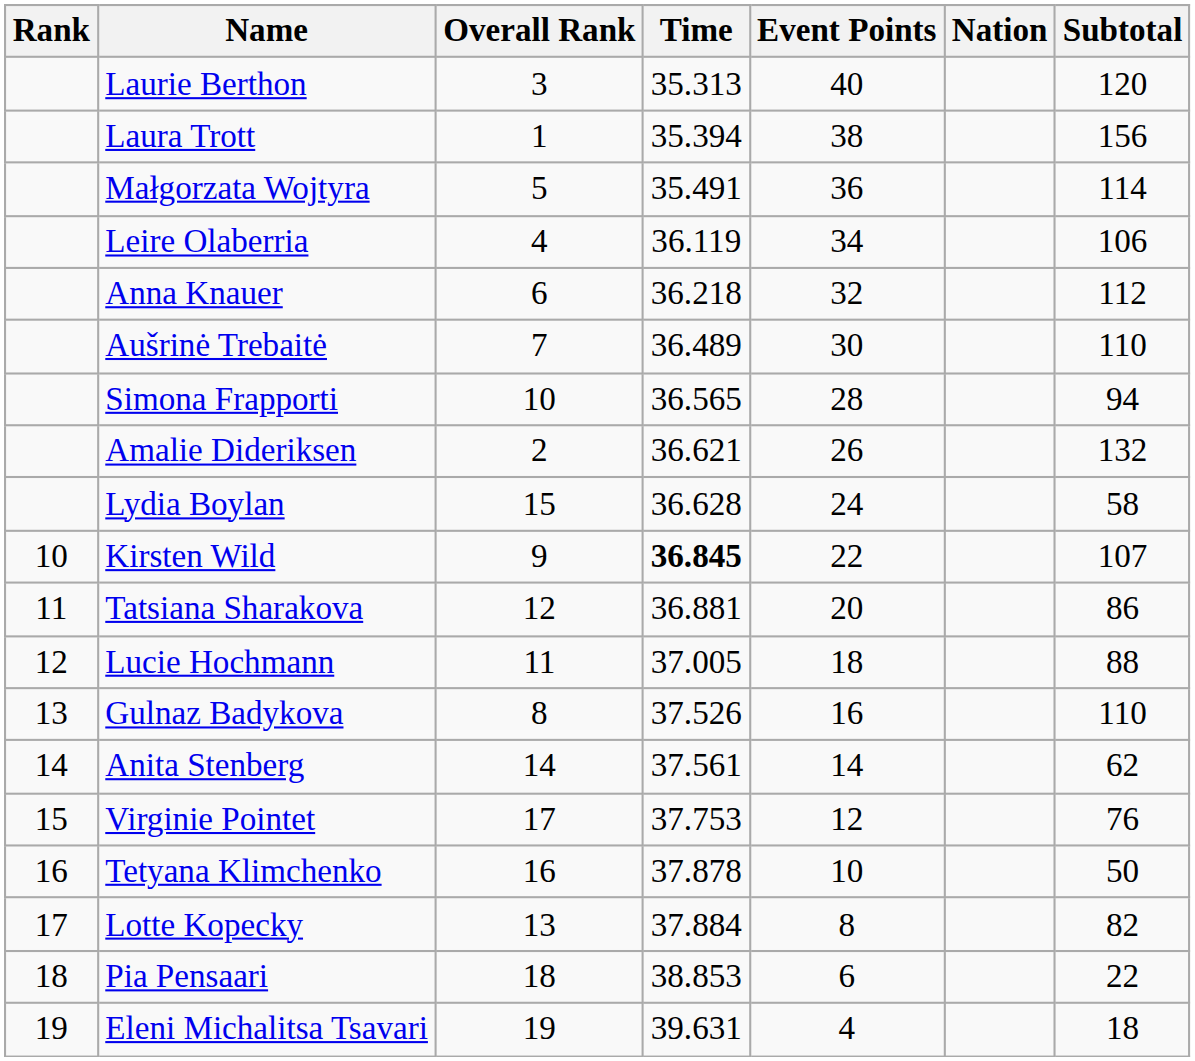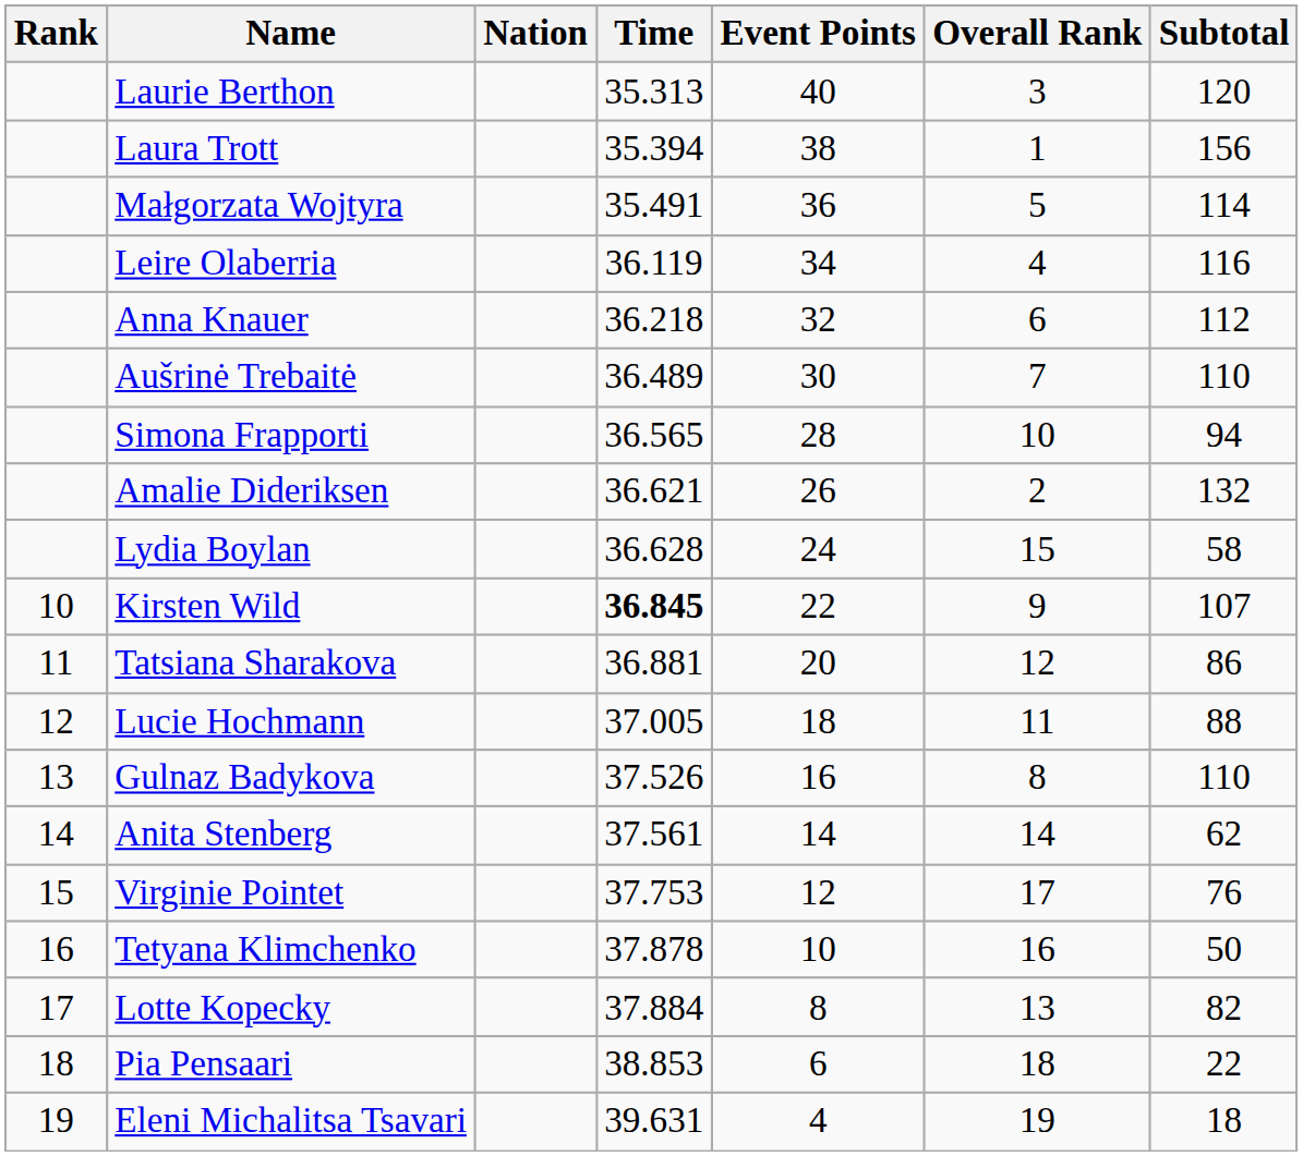 <table class="wikitable sortable" style="text-align:center">
 <tr>
 <th>Rank</th>
 <th>Name</th>
-<th>Overall Rank</th>
+<th>Nation</th>
 <th>Time</th>
 <th>Event Points</th>
-<th>Nation</th>
+<th>Overall Rank</th>
 <th>Subtotal</th>
 </tr>
 <tr>
 <td></td>
 <td align=left><a href='#'>Laurie Berthon</a></td>
-<td>3</td>
+<td align=left></td>
 <td>35.313</td>
 <td>40</td>
-<td align=left></td>
+<td>3</td>
 <td>120</td>
 </tr>
 <tr>
 <td></td>
 <td align=left><a href='#'>Laura Trott</a></td>
-<td>1</td>
+<td align=left></td>
 <td>35.394</td>
 <td>38</td>
-<td align=left></td>
+<td>1</td>
 <td>156</td>
 </tr>
 <tr>
 <td></td>
 <td align=left><a href='#'>Małgorzata Wojtyra</a></td>
-<td>5</td>
+<td align=left></td>
 <td>35.491</td>
 <td>36</td>
-<td align=left></td>
+<td>5</td>
 <td>114</td>
 </tr>
 <tr>
 <td></td>
 <td align=left><a href='#'>Leire Olaberria</a></td>
-<td>4</td>
+<td align=left></td>
 <td>36.119</td>
 <td>34</td>
-<td align=left></td>
-<td>106</td>
+<td>4</td>
+<td>116</td>
 </tr>
 <tr>
 <td></td>
 <td align=left><a href='#'>Anna Knauer</a></td>
-<td>6</td>
+<td align=left></td>
 <td>36.218</td>
 <td>32</td>
-<td align=left></td>
+<td>6</td>
 <td>112</td>
 </tr>
 <tr>
 <td></td>
 <td align=left><a href='#'>Aušrinė Trebaitė</a></td>
-<td>7</td>
+<td align=left></td>
 <td>36.489</td>
 <td>30</td>
-<td align=left></td>
+<td>7</td>
 <td>110</td>
 </tr>
 <tr>
 <td></td>
 <td align=left><a href='#'>Simona Frapporti</a></td>
-<td>10</td>
+<td align=left></td>
 <td>36.565</td>
 <td>28</td>
-<td align=left></td>
+<td>10</td>
 <td>94</td>
 </tr>
 <tr>
 <td></td>
 <td align=left><a href='#'>Amalie Dideriksen</a></td>
-<td>2</td>
+<td align=left></td>
 <td>36.621</td>
 <td>26</td>
-<td align=left></td>
+<td>2</td>
 <td>132</td>
 </tr>
 <tr>
 <td></td>
 <td align=left><a href='#'>Lydia Boylan</a></td>
-<td>15</td>
+<td align=left></td>
 <td>36.628</td>
 <td>24</td>
-<td align=left></td>
+<td>15</td>
 <td>58</td>
 </tr>
 <tr>
 <td>10</td>
 <td align=left><a href='#'>Kirsten Wild</a></td>
-<td>9</td>
+<td align=left></td>
 <td><strong>36.845</strong></td>
 <td>22</td>
-<td align=left></td>
+<td>9</td>
 <td>107</td>
 </tr>
 <tr>
 <td>11</td>
 <td align=left><a href='#'>Tatsiana Sharakova</a></td>
-<td>12</td>
+<td align=left></td>
 <td>36.881</td>
 <td>20</td>
-<td align=left></td>
+<td>12</td>
 <td>86</td>
 </tr>
 <tr>
 <td>12</td>
 <td align=left><a href='#'>Lucie Hochmann</a></td>
-<td>11</td>
+<td align=left></td>
 <td>37.005</td>
 <td>18</td>
-<td align=left></td>
+<td>11</td>
 <td>88</td>
 </tr>
 <tr>
 <td>13</td>
 <td align=left><a href='#'>Gulnaz Badykova</a></td>
-<td>8</td>
+<td align=left></td>
 <td>37.526</td>
 <td>16</td>
-<td align=left></td>
+<td>8</td>
 <td>110</td>
 </tr>
 <tr>
 <td>14</td>
 <td align=left><a href='#'>Anita Stenberg</a></td>
-<td>14</td>
+<td align=left></td>
 <td>37.561</td>
 <td>14</td>
-<td align=left></td>
+<td>14</td>
 <td>62</td>
 </tr>
 <tr>
 <td>15</td>
 <td align=left><a href='#'>Virginie Pointet</a></td>
-<td>17</td>
+<td align=left></td>
 <td>37.753</td>
 <td>12</td>
-<td align=left></td>
+<td>17</td>
 <td>76</td>
 </tr>
 <tr>
 <td>16</td>
 <td align=left><a href='#'>Tetyana Klimchenko</a></td>
-<td>16</td>
+<td align=left></td>
 <td>37.878</td>
 <td>10</td>
-<td align=left></td>
+<td>16</td>
 <td>50</td>
 </tr>
 <tr>
 <td>17</td>
 <td align=left><a href='#'>Lotte Kopecky</a></td>
-<td>13</td>
+<td align=left></td>
 <td>37.884</td>
 <td>8</td>
-<td align=left></td>
+<td>13</td>
 <td>82</td>
 </tr>
 <tr>
 <td>18</td>
 <td align=left><a href='#'>Pia Pensaari</a></td>
-<td>18</td>
+<td align=left></td>
 <td>38.853</td>
 <td>6</td>
-<td align=left></td>
+<td>18</td>
 <td>22</td>
 </tr>
 <tr>
 <td>19</td>
 <td align=left><a href='#'>Eleni Michalitsa Tsavari</a></td>
-<td>19</td>
+<td align=left></td>
 <td>39.631</td>
 <td>4</td>
-<td align=left></td>
+<td>19</td>
 <td>18</td>
 </tr>
 </table>
